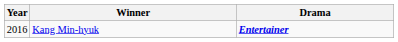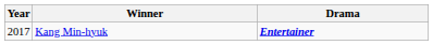 <table class="wikitable" style="width:600px">
 <tr>
 <th width=10>Year</th>
 <th>Winner</th>
 <th>Drama</th>
 </tr>
 <tr>
-<td>2016</td>
+<td>2017</td>
 <td><a href='#'>Kang Min-hyuk</a></td>
 <td><strong><em><a href='#'>Entertainer</a></em></strong></td>
 </tr>
 </table>
